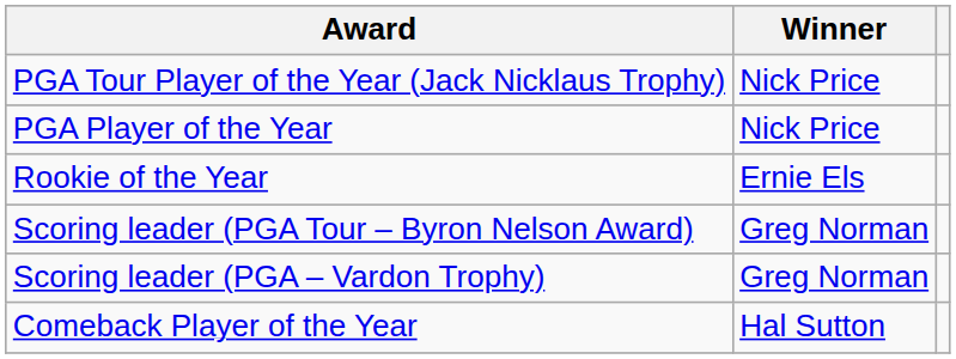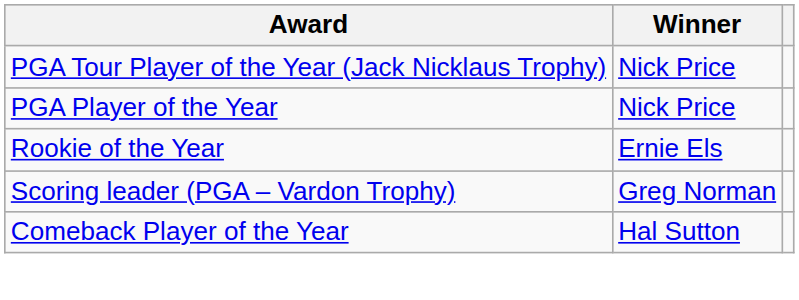 <table class="wikitable">
 <tr>
 <th>Award</th>
 <th>Winner</th>
 <th></th>
 </tr>
 <tr>
 <td><a href='#'>PGA Tour Player of the Year (Jack Nicklaus Trophy)</a></td>
 <td> <a href='#'>Nick Price</a></td>
 <td></td>
 </tr>
 <tr>
 <td><a href='#'>PGA Player of the Year</a></td>
 <td> <a href='#'>Nick Price</a></td>
 <td></td>
 </tr>
 <tr>
 <td><a href='#'>Rookie of the Year</a></td>
 <td> <a href='#'>Ernie Els</a></td>
 <td></td>
 </tr>
 <tr>
-<td><a href='#'>Scoring leader (PGA Tour – Byron Nelson Award)</a></td>
-<td> <a href='#'>Greg Norman</a></td>
-<td></td>
-</tr>
-<tr>
 <td><a href='#'>Scoring leader (PGA – Vardon Trophy)</a></td>
 <td> <a href='#'>Greg Norman</a></td>
 <td></td>
 </tr>
 <tr>
 <td><a href='#'>Comeback Player of the Year</a></td>
 <td> <a href='#'>Hal Sutton</a></td>
 <td></td>
 </tr>
 </table>
